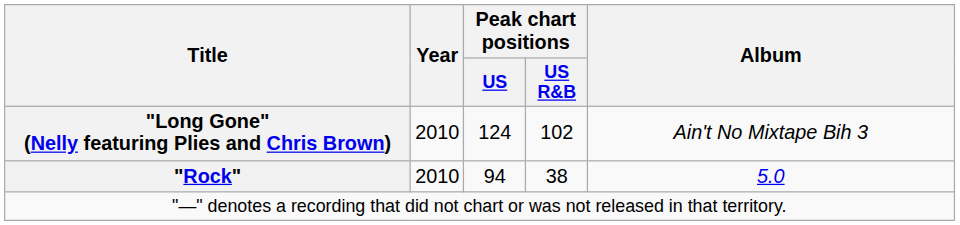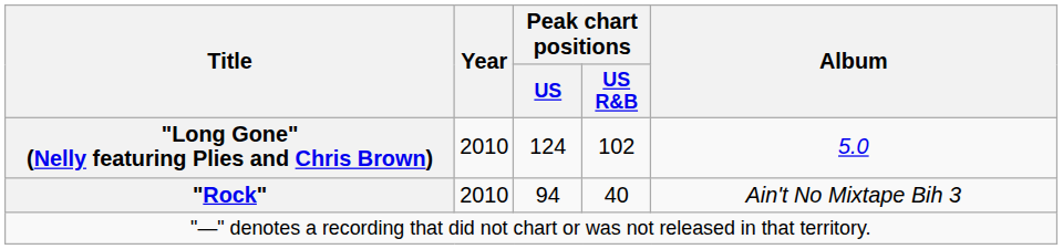 <table class="wikitable plainrowheaders" style="text-align:center;" border="1">
 <tr>
 <th scope="col" rowspan="2" style="width:20em;">Title</th>
 <th scope="col" rowspan="2">Year</th>
 <th scope="col" colspan="2">Peak chart positions</th>
 <th scope="col" rowspan="2" style="width:18em;">Album</th>
 </tr>
 <tr>
 <th scope="col" style="width:3em;font-size:90%;"><a href='#'>US</a><br></th>
 <th scope="col" style="width:3em;font-size:90%;"><a href='#'>US<br> R&B</a><br></th>
 </tr>
 <tr>
 <th scope="row">"Long Gone"<br><span>(<a href='#'>Nelly</a> featuring Plies and <a href='#'>Chris Brown</a>)</span></th>
 <td>2010</td>
 <td>124</td>
 <td>102</td>
-<td><em>Ain't No Mixtape Bih 3</em></td>
+<td><em><a href='#'>5.0</a></em></td>
 </tr>
 <tr>
 <th scope="row">"<a href='#'>Rock</a>"</th>
 <td>2010</td>
 <td>94</td>
-<td>38</td>
-<td><em><a href='#'>5.0</a></em></td>
+<td>40</td>
+<td><em>Ain't No Mixtape Bih 3</em></td>
 </tr>
 <tr>
 <td colspan="6" style="font-size:90%">"—" denotes a recording that did not chart or was not released in that territory.</td>
 </tr>
 </table>
